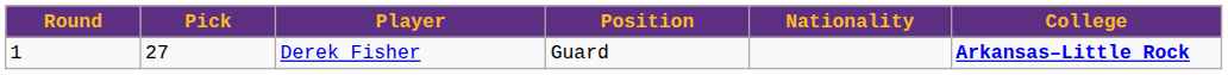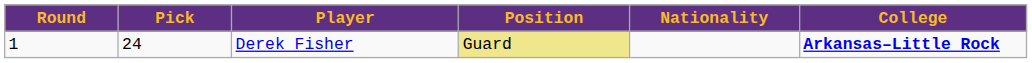 <table class="wikitable sortable sortable">
 <tr>
 <th style="background:#5c2f83; color:#fcb926; width:10%;">Round</th>
 <th style="background:#5c2f83; color:#fcb926; width:10%;">Pick</th>
 <th style="background:#5c2f83; color:#fcb926; width:20%;">Player</th>
 <th style="background:#5c2f83; color:#fcb926; width:15%;">Position</th>
 <th style="background:#5c2f83; color:#fcb926; width:15%;">Nationality</th>
 <th style="background:#5c2f83; color:#fcb926; width:20%;">College</th>
 </tr>
 <tr>
 <td>1</td>
-<td>27</td>
+<td>24</td>
 <td><a href='#'>Derek Fisher</a></td>
-<td>Guard</td>
+<td style="background: khaki;">Guard</td>
 <td></td>
 <td><strong><a href='#'>Arkansas–Little Rock</a></strong></td>
 </tr>
 </table>
